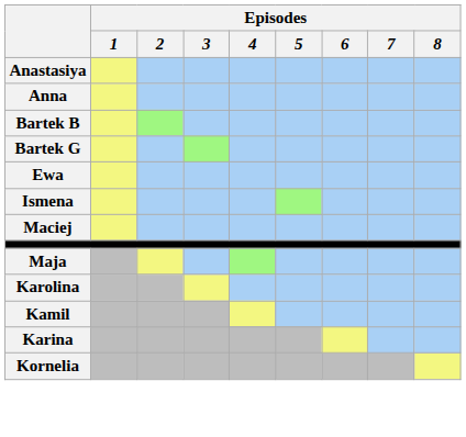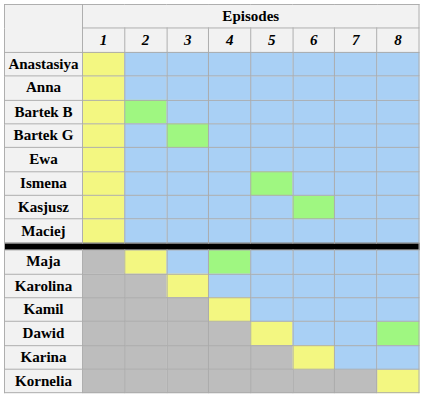 <table class="wikitable" style="text-align:center; width:50%;">
 <tr>
 <th rowspan="2" style="width:15%;"></th>
 <th colspan="8" style="text-align:center;">Episodes</th>
 </tr>
 <tr>
 <th style="text-align:center; width:10%;"><em>1</em></th>
 <th style="text-align:center; width:10%;"><em>2</em></th>
 <th style="text-align:center; width:10%;"><em>3</em></th>
 <th style="text-align:center; width:10%;"><em>4</em></th>
 <th style="text-align:center; width:10%;"><em>5</em></th>
 <th style="text-align:center; width:10%;"><em>6</em></th>
 <th style="text-align:center; width:10%;"><em>7</em></th>
 <th style="text-align:center; width:10%;"><em>8</em></th>
 </tr>
 <tr>
 <th>Anastasiya</th>
 <td style="background:#F3F781;"></td>
 <td style="background:#A9D0F5;"></td>
 <td style="background:#A9D0F5;"></td>
 <td style="background:#A9D0F5;"></td>
 <td style="background:#A9D0F5;"></td>
 <td style="background:#A9D0F5;"></td>
 <td style="background:#A9D0F5;"></td>
 <td style="background:#A9D0F5;"></td>
 </tr>
 <tr>
 <th>Anna</th>
 <td style="background:#F3F781;"></td>
 <td style="background:#A9D0F5;"></td>
 <td style="background:#A9D0F5;"></td>
 <td style="background:#A9D0F5;"></td>
 <td style="background:#A9D0F5;"></td>
 <td style="background:#A9D0F5;"></td>
 <td style="background:#A9D0F5;"></td>
 <td style="background:#A9D0F5;"></td>
 </tr>
 <tr>
 <th>Bartek B</th>
 <td style="background:#F3F781;"></td>
 <td style="background:#9FF781;"></td>
 <td style="background:#A9D0F5;"></td>
 <td style="background:#A9D0F5;"></td>
 <td style="background:#A9D0F5;"></td>
 <td style="background:#A9D0F5;"></td>
 <td style="background:#A9D0F5;"></td>
 <td style="background:#A9D0F5;"></td>
 </tr>
 <tr>
 <th>Bartek G</th>
 <td style="background:#F3F781;"></td>
 <td style="background:#A9D0F5;"></td>
 <td style="background:#9FF781;"></td>
 <td style="background:#A9D0F5;"></td>
 <td style="background:#A9D0F5;"></td>
 <td style="background:#A9D0F5;"></td>
 <td style="background:#A9D0F5;"></td>
 <td style="background:#A9D0F5;"></td>
 </tr>
 <tr>
 <th>Ewa</th>
 <td style="background:#F3F781;"></td>
 <td style="background:#A9D0F5;"></td>
 <td style="background:#A9D0F5;"></td>
 <td style="background:#A9D0F5;"></td>
 <td style="background:#A9D0F5;"></td>
 <td style="background:#A9D0F5;"></td>
 <td style="background:#A9D0F5;"></td>
 <td style="background:#A9D0F5;"></td>
 </tr>
 <tr>
 <th>Ismena</th>
 <td style="background:#F3F781;"></td>
 <td style="background:#A9D0F5;"></td>
 <td style="background:#A9D0F5;"></td>
 <td style="background:#A9D0F5;"></td>
 <td style="background:#9FF781;"></td>
 <td style="background:#A9D0F5;"></td>
 <td style="background:#A9D0F5;"></td>
 <td style="background:#A9D0F5;"></td>
 </tr>
 <tr>
+<th>Kasjusz</th>
+<td style="background:#F3F781;"></td>
+<td style="background:#A9D0F5;"></td>
+<td style="background:#A9D0F5;"></td>
+<td style="background:#A9D0F5;"></td>
+<td style="background:#A9D0F5;"></td>
+<td style="background:#9FF781;"></td>
+<td style="background:#A9D0F5;"></td>
+<td style="background:#A9D0F5;"></td>
+</tr>
+<tr>
 <th>Maciej</th>
 <td style="background:#F3F781;"></td>
 <td style="background:#A9D0F5;"></td>
 <td style="background:#A9D0F5;"></td>
 <td style="background:#A9D0F5;"></td>
 <td style="background:#A9D0F5;"></td>
 <td style="background:#A9D0F5;"></td>
 <td style="background:#A9D0F5;"></td>
 <td style="background:#A9D0F5;"></td>
 </tr>
 <tr>
 <th style="background:#000;" colspan="9"></th>
 </tr>
 <tr>
 <th>Maja</th>
 <td style="background:#BDBDBD;"></td>
 <td style="background:#F3F781;"></td>
 <td style="background:#A9D0F5;"></td>
 <td style="background:#9FF781;"></td>
 <td style="background:#A9D0F5;"></td>
 <td style="background:#A9D0F5;"></td>
 <td style="background:#A9D0F5;"></td>
 <td style="background:#A9D0F5;"></td>
 </tr>
 <tr>
 <th>Karolina</th>
 <td style="background:#BDBDBD;"></td>
 <td style="background:#BDBDBD;"></td>
 <td style="background:#F3F781;"></td>
 <td style="background:#A9D0F5;"></td>
 <td style="background:#A9D0F5;"></td>
 <td style="background:#A9D0F5;"></td>
 <td style="background:#A9D0F5;"></td>
 <td style="background:#A9D0F5;"></td>
 </tr>
 <tr>
 <th>Kamil</th>
 <td style="background:#BDBDBD;"></td>
 <td style="background:#BDBDBD;"></td>
 <td style="background:#BDBDBD;"></td>
 <td style="background:#F3F781;"></td>
 <td style="background:#A9D0F5;"></td>
 <td style="background:#A9D0F5;"></td>
 <td style="background:#A9D0F5;"></td>
 <td style="background:#A9D0F5;"></td>
 </tr>
 <tr>
+<th>Dawid</th>
+<td style="background:#BDBDBD;"></td>
+<td style="background:#BDBDBD;"></td>
+<td style="background:#BDBDBD;"></td>
+<td style="background:#BDBDBD;"></td>
+<td style="background:#F3F781;"></td>
+<td style="background:#A9D0F5;"></td>
+<td style="background:#A9D0F5;"></td>
+<td style="background:#9FF781;"></td>
+</tr>
+<tr>
 <th>Karina</th>
 <td style="background:#BDBDBD;"></td>
 <td style="background:#BDBDBD;"></td>
 <td style="background:#BDBDBD;"></td>
 <td style="background:#BDBDBD;"></td>
 <td style="background:#BDBDBD;"></td>
 <td style="background:#F3F781;"></td>
 <td style="background:#A9D0F5;"></td>
 <td style="background:#A9D0F5;"></td>
 </tr>
 <tr>
 <th>Kornelia</th>
 <td style="background:#BDBDBD;"></td>
 <td style="background:#BDBDBD;"></td>
 <td style="background:#BDBDBD;"></td>
 <td style="background:#BDBDBD;"></td>
 <td style="background:#BDBDBD;"></td>
 <td style="background:#BDBDBD;"></td>
 <td style="background:#BDBDBD;"></td>
 <td style="background:#F3F781;"></td>
 </tr>
 </table>
